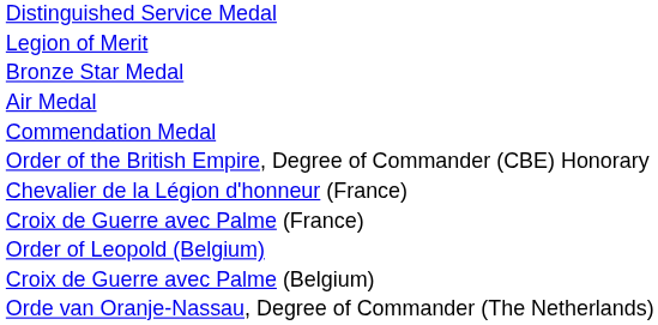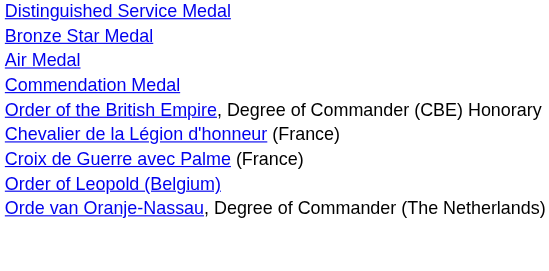 <table>
 <tr>
 <td></td>
 <td><a href='#'>Distinguished Service Medal</a></td>
-</tr>
-<tr>
-<td></td>
-<td><a href='#'>Legion of Merit</a></td>
 </tr>
 <tr>
 <td></td>
 <td><a href='#'>Bronze Star Medal</a></td>
 </tr>
 <tr>
 <td></td>
 <td><a href='#'>Air Medal</a></td>
 </tr>
 <tr>
 <td></td>
 <td><a href='#'>Commendation Medal</a></td>
 </tr>
 <tr>
 <td></td>
 <td><a href='#'>Order of the British Empire</a>, Degree of Commander (CBE) Honorary</td>
 </tr>
 <tr>
 <td></td>
 <td><a href='#'>Chevalier de la Légion d'honneur</a> (France)</td>
 </tr>
 <tr>
 <td></td>
 <td><a href='#'>Croix de Guerre avec Palme</a> (France)</td>
 </tr>
 <tr>
 <td></td>
 <td><a href='#'>Order of Leopold (Belgium)</a></td>
 </tr>
 <tr>
 <td></td>
-<td><a href='#'>Croix de Guerre avec Palme</a> (Belgium)</td>
-</tr>
-<tr>
-<td></td>
 <td><a href='#'>Orde van Oranje-Nassau</a>, Degree of Commander (The Netherlands)</td>
 </tr>
 </table>
